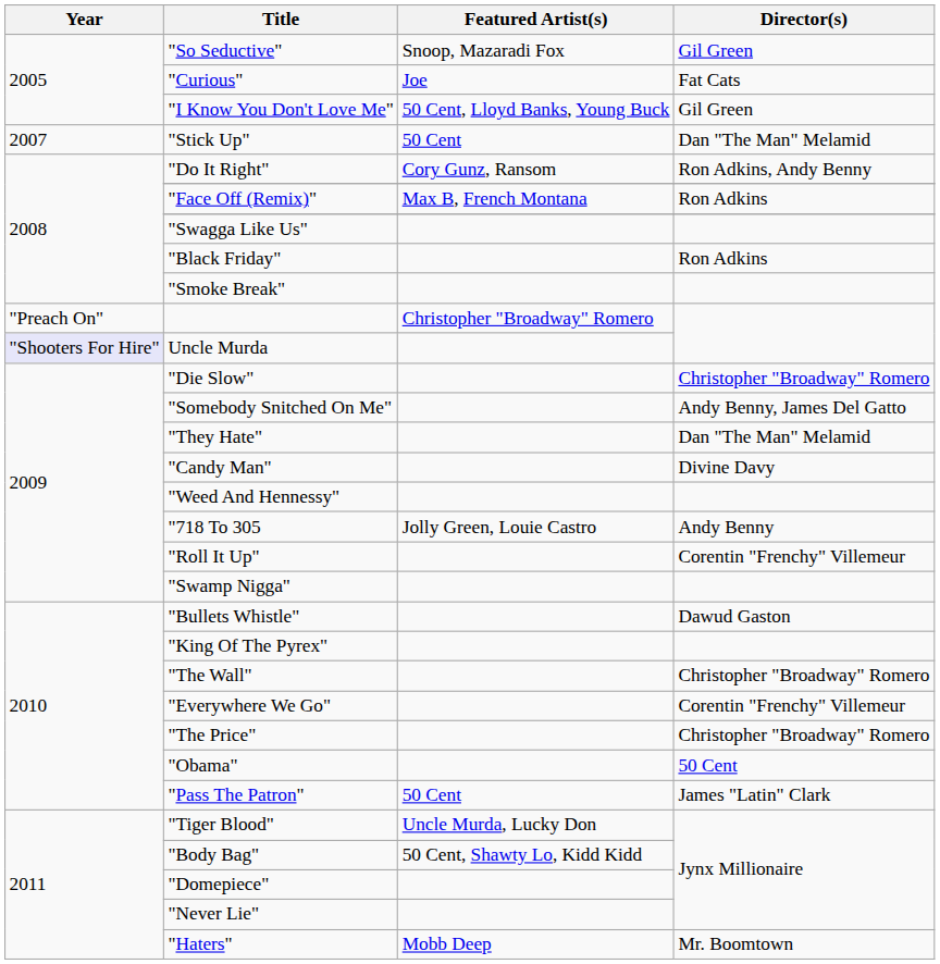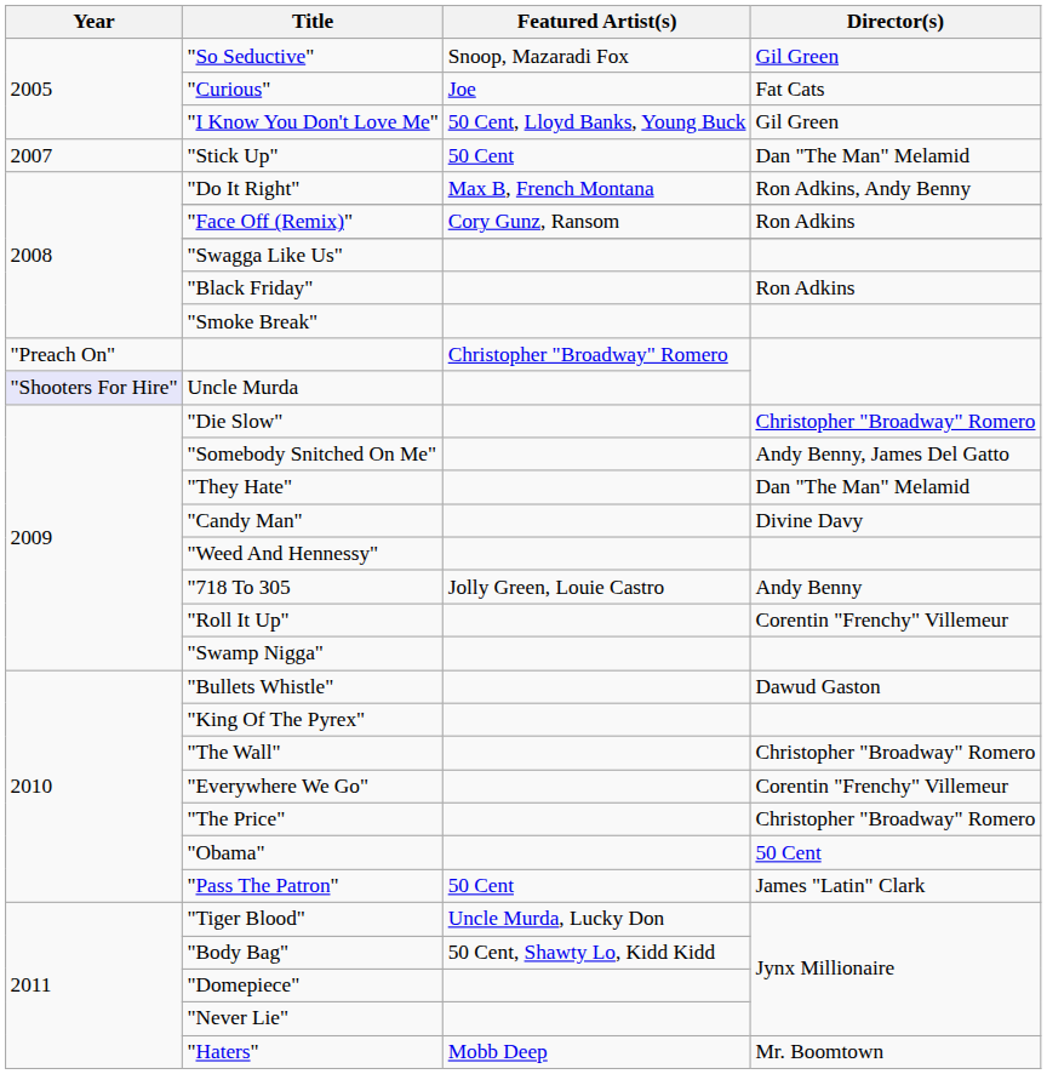 <table class="wikitable">
 <tr>
 <th>Year</th>
 <th>Title</th>
 <th>Featured Artist(s)</th>
 <th>Director(s)</th>
 </tr>
 <tr>
 <td rowspan="3">2005</td>
 <td>"<a href='#'>So Seductive</a>"</td>
 <td>Snoop, Mazaradi Fox</td>
 <td><a href='#'>Gil Green</a></td>
 </tr>
 <tr>
 <td>"<a href='#'>Curious</a>"</td>
 <td><a href='#'>Joe</a></td>
 <td>Fat Cats</td>
 </tr>
 <tr>
 <td>"<a href='#'>I Know You Don't Love Me</a>"</td>
 <td><a href='#'>50 Cent</a>, <a href='#'>Lloyd Banks</a>, <a href='#'>Young Buck</a></td>
 <td>Gil Green</td>
 </tr>
 <tr>
 <td>2007</td>
 <td>"Stick Up"</td>
 <td><a href='#'>50 Cent</a></td>
 <td>Dan "The Man" Melamid</td>
 </tr>
 <tr>
 <td rowspan="7">2008</td>
 <td>"Do It Right"</td>
-<td><a href='#'>Cory Gunz</a>, Ransom</td>
+<td><a href='#'>Max B</a>, <a href='#'>French Montana</a></td>
 <td>Ron Adkins, Andy Benny</td>
 </tr>
 <tr>
 </tr>
 <tr>
 <td>"<a href='#'>Face Off (Remix)</a>"</td>
-<td><a href='#'>Max B</a>, <a href='#'>French Montana</a></td>
+<td><a href='#'>Cory Gunz</a>, Ransom</td>
 <td>Ron Adkins</td>
 </tr>
 <tr>
 </tr>
 <tr>
 <td>"Swagga Like Us"</td>
 <td></td>
 <td></td>
 </tr>
 <tr>
 <td>"Black Friday"</td>
 <td></td>
 <td>Ron Adkins</td>
 </tr>
 <tr>
 <td>"Smoke Break"</td>
 <td></td>
 <td></td>
 </tr>
 <tr>
 <td>"Preach On"</td>
 <td></td>
 <td><a href='#'>Christopher "Broadway" Romero</a></td>
 </tr>
 <tr>
 <td style="background: lavender;">"Shooters For Hire"</td>
 <td>Uncle Murda</td>
 <td></td>
 </tr>
 <tr>
 <td rowspan="8">2009</td>
 <td>"Die Slow"</td>
 <td></td>
 <td><a href='#'>Christopher "Broadway" Romero</a></td>
 </tr>
 <tr>
 <td>"Somebody Snitched On Me"</td>
 <td></td>
 <td>Andy Benny, James Del Gatto</td>
 </tr>
 <tr>
 <td>"They Hate"</td>
 <td></td>
 <td>Dan "The Man" Melamid</td>
 </tr>
 <tr>
 <td>"Candy Man"</td>
 <td></td>
 <td>Divine Davy</td>
 </tr>
 <tr>
 <td>"Weed And Hennessy"</td>
 <td></td>
 <td></td>
 </tr>
 <tr>
 <td>"718 To 305</td>
 <td>Jolly Green, Louie Castro</td>
 <td>Andy Benny</td>
 </tr>
 <tr>
 <td>"Roll It Up"</td>
 <td></td>
 <td>Corentin "Frenchy" Villemeur</td>
 </tr>
 <tr>
 <td>"Swamp Nigga"</td>
 <td></td>
 <td></td>
 </tr>
 <tr>
 <td rowspan="7">2010</td>
 <td>"Bullets Whistle"</td>
 <td></td>
 <td>Dawud Gaston</td>
 </tr>
 <tr>
 <td>"King Of The Pyrex"</td>
 <td></td>
 <td></td>
 </tr>
 <tr>
 <td>"The Wall"</td>
 <td></td>
 <td>Christopher "Broadway" Romero</td>
 </tr>
 <tr>
 <td>"Everywhere We Go"</td>
 <td></td>
 <td>Corentin "Frenchy" Villemeur</td>
 </tr>
 <tr>
 <td>"The Price"</td>
 <td></td>
 <td>Christopher "Broadway" Romero</td>
 </tr>
 <tr>
 <td>"Obama"</td>
 <td></td>
 <td><a href='#'>50 Cent</a></td>
 </tr>
 <tr>
 <td>"<a href='#'>Pass The Patron</a>"</td>
 <td><a href='#'>50 Cent</a></td>
 <td>James "Latin" Clark</td>
 </tr>
 <tr>
 <td rowspan="5">2011</td>
 <td>"Tiger Blood"</td>
 <td><a href='#'>Uncle Murda</a>, Lucky Don</td>
 <td rowspan="4">Jynx Millionaire</td>
 </tr>
 <tr>
 <td>"Body Bag"</td>
 <td>50 Cent, <a href='#'>Shawty Lo</a>, Kidd Kidd</td>
 </tr>
 <tr>
 <td>"Domepiece"</td>
 <td></td>
 </tr>
 <tr>
 <td>"Never Lie"</td>
 <td></td>
 </tr>
 <tr>
 <td>"<a href='#'>Haters</a>"</td>
 <td><a href='#'>Mobb Deep</a></td>
 <td>Mr. Boomtown</td>
 </tr>
 </table>
